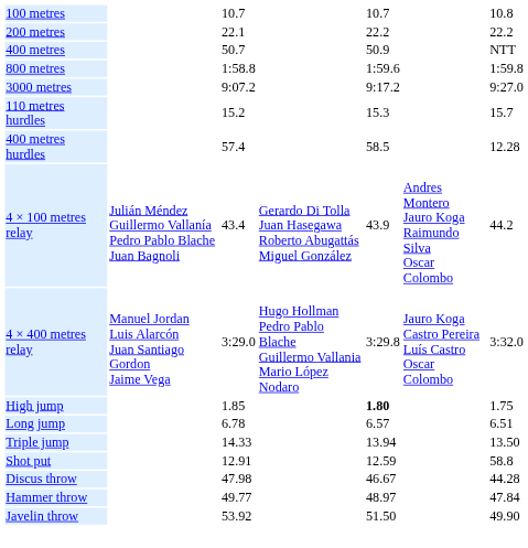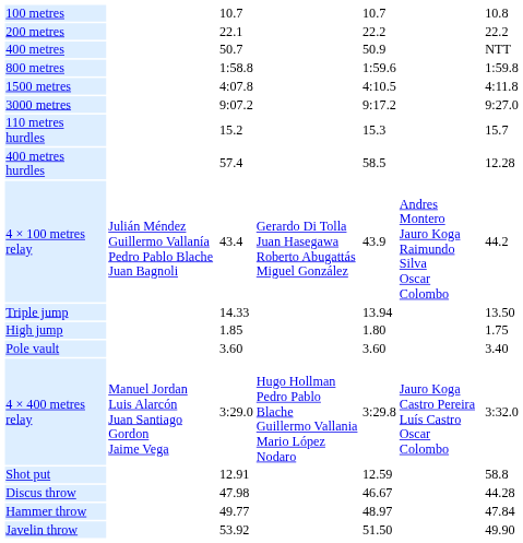 <table>
 <tr>
 <td bgcolor = DDEEFF><a href='#'>100 metres</a></td>
 <td></td>
 <td>10.7</td>
 <td></td>
 <td>10.7</td>
 <td></td>
 <td>10.8</td>
 </tr>
 <tr>
 <td bgcolor = DDEEFF><a href='#'>200 metres</a></td>
 <td></td>
 <td>22.1</td>
 <td></td>
 <td>22.2</td>
 <td></td>
 <td>22.2</td>
 </tr>
 <tr>
 <td bgcolor = DDEEFF><a href='#'>400 metres</a></td>
 <td></td>
 <td>50.7</td>
 <td></td>
 <td>50.9</td>
 <td></td>
 <td>NTT</td>
 </tr>
 <tr>
 <td bgcolor = DDEEFF><a href='#'>800 metres</a></td>
 <td></td>
 <td>1:58.8</td>
 <td></td>
 <td>1:59.6</td>
 <td></td>
 <td>1:59.8</td>
 </tr>
 <tr>
+<td bgcolor = DDEEFF><a href='#'>1500 metres</a></td>
+<td></td>
+<td>4:07.8</td>
+<td></td>
+<td>4:10.5</td>
+<td></td>
+<td>4:11.8</td>
+</tr>
+<tr>
 <td bgcolor = DDEEFF><a href='#'>3000 metres</a></td>
 <td></td>
 <td>9:07.2</td>
 <td></td>
 <td>9:17.2</td>
 <td></td>
 <td>9:27.0</td>
 </tr>
 <tr>
 <td bgcolor = DDEEFF><a href='#'>110 metres hurdles</a></td>
 <td></td>
 <td>15.2</td>
 <td></td>
 <td>15.3</td>
 <td></td>
 <td>15.7</td>
 </tr>
 <tr>
 <td bgcolor = DDEEFF><a href='#'>400 metres hurdles</a></td>
 <td></td>
 <td>57.4</td>
 <td></td>
 <td>58.5</td>
 <td></td>
 <td>12.28</td>
 </tr>
 <tr>
 <td bgcolor = DDEEFF><a href='#'>4 × 100 metres relay</a></td>
 <td><br><a href='#'>Julián Méndez</a><br><a href='#'>Guillermo Vallanía</a><br><a href='#'>Pedro Pablo Blache</a><br><a href='#'>Juan Bagnoli</a></td>
 <td>43.4</td>
 <td><br><a href='#'>Gerardo Di Tolla</a><br><a href='#'>Juan Hasegawa</a><br><a href='#'>Roberto Abugattás</a><br><a href='#'>Miguel González</a></td>
 <td>43.9</td>
 <td><br><a href='#'>Andres Montero</a><br><a href='#'>Jauro Koga</a><br><a href='#'>Raimundo Silva</a><br><a href='#'>Oscar Colombo</a></td>
 <td>44.2</td>
 </tr>
 <tr>
+<td bgcolor = DDEEFF><a href='#'>Triple jump</a></td>
+<td></td>
+<td>14.33</td>
+<td></td>
+<td>13.94</td>
+<td></td>
+<td>13.50</td>
+</tr>
+<tr>
+<td bgcolor = DDEEFF><a href='#'>High jump</a></td>
+<td></td>
+<td>1.85</td>
+<td></td>
+<td>1.80</td>
+<td></td>
+<td>1.75</td>
+</tr>
+<tr>
+<td bgcolor = DDEEFF><a href='#'>Pole vault</a></td>
+<td></td>
+<td>3.60</td>
+<td></td>
+<td>3.60</td>
+<td></td>
+<td>3.40</td>
+</tr>
+<tr>
 <td bgcolor = DDEEFF><a href='#'>4 × 400 metres relay</a></td>
 <td><br><a href='#'>Manuel Jordan</a><br><a href='#'>Luis Alarcón</a><br><a href='#'>Juan Santiago Gordon</a><br><a href='#'>Jaime Vega</a></td>
 <td>3:29.0</td>
 <td><br><a href='#'>Hugo Hollman</a><br><a href='#'>Pedro Pablo Blache</a><br><a href='#'>Guillermo Vallania</a><br><a href='#'>Mario López Nodaro</a></td>
 <td>3:29.8</td>
 <td><br><a href='#'>Jauro Koga</a><br><a href='#'>Castro Pereira</a><br><a href='#'>Luís Castro</a><br><a href='#'>Oscar Colombo</a></td>
 <td>3:32.0</td>
-</tr>
-<tr>
-<td bgcolor = DDEEFF><a href='#'>High jump</a></td>
-<td></td>
-<td>1.85</td>
-<td></td>
-<td><strong>1.80</strong></td>
-<td></td>
-<td>1.75</td>
-</tr>
-<tr>
-<td bgcolor = DDEEFF><a href='#'>Long jump</a></td>
-<td></td>
-<td>6.78</td>
-<td></td>
-<td>6.57</td>
-<td></td>
-<td>6.51</td>
-</tr>
-<tr>
-<td bgcolor = DDEEFF><a href='#'>Triple jump</a></td>
-<td></td>
-<td>14.33</td>
-<td></td>
-<td>13.94</td>
-<td></td>
-<td>13.50</td>
 </tr>
 <tr>
 <td bgcolor = DDEEFF><a href='#'>Shot put</a></td>
 <td></td>
 <td>12.91</td>
 <td></td>
 <td>12.59</td>
 <td></td>
 <td>58.8</td>
 </tr>
 <tr>
 <td bgcolor = DDEEFF><a href='#'>Discus throw</a></td>
 <td></td>
 <td>47.98</td>
 <td></td>
 <td>46.67</td>
 <td></td>
 <td>44.28</td>
 </tr>
 <tr>
 <td bgcolor = DDEEFF><a href='#'>Hammer throw</a></td>
 <td></td>
 <td>49.77</td>
 <td></td>
 <td>48.97</td>
 <td></td>
 <td>47.84</td>
 </tr>
 <tr>
 <td bgcolor = DDEEFF><a href='#'>Javelin throw</a></td>
 <td></td>
 <td>53.92</td>
 <td></td>
 <td>51.50</td>
 <td></td>
 <td>49.90</td>
 </tr>
 </table>
